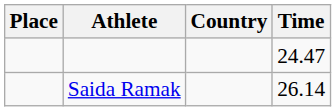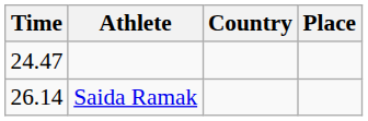 <table class="wikitable">
 <tr>
-<th>Place</th>
+<th>Time</th>
 <th>Athlete</th>
 <th>Country</th>
-<th>Time</th>
+<th>Place</th>
 </tr>
 <tr>
-<td align=center></td>
+<td>24.47</td>
 <td></td>
 <td></td>
-<td>24.47</td>
+<td align=center></td>
 </tr>
 <tr>
-<td align=center></td>
+<td>26.14</td>
 <td><a href='#'>Saida Ramak</a></td>
 <td></td>
-<td>26.14</td>
+<td align=center></td>
 </tr>
 </table>
